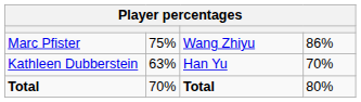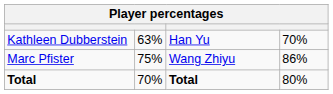 <table class="wikitable">
 <tr>
 <th colspan=4 width=400>Player percentages</th>
 </tr>
 <tr>
 <th colspan=2 width=200 style="white-space:nowrap;"></th>
 <th colspan=2 width=200 style="white-space:nowrap;"></th>
 </tr>
 <tr>
+<td><a href='#'>Kathleen Dubberstein</a></td>
+<td>63%</td>
+<td><a href='#'>Han Yu</a></td>
+<td>70%</td>
+</tr>
+<tr>
 <td><a href='#'>Marc Pfister</a></td>
 <td>75%</td>
 <td><a href='#'>Wang Zhiyu</a></td>
 <td>86%</td>
-</tr>
-<tr>
-<td><a href='#'>Kathleen Dubberstein</a></td>
-<td>63%</td>
-<td><a href='#'>Han Yu</a></td>
-<td>70%</td>
 </tr>
 <tr>
 <td><strong>Total</strong></td>
 <td>70%</td>
 <td><strong>Total</strong></td>
 <td>80%</td>
 </tr>
 </table>
